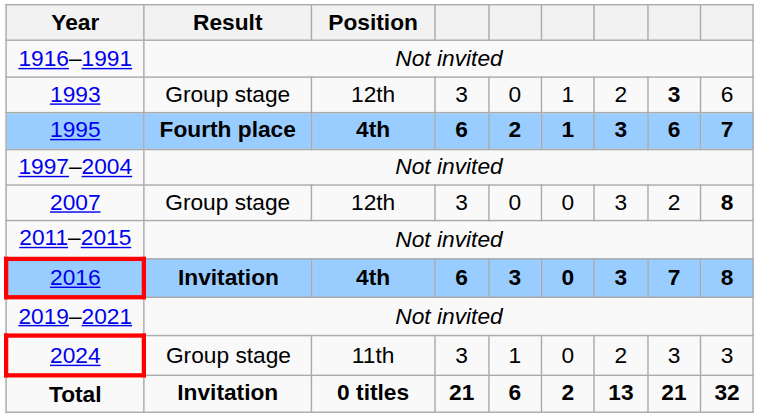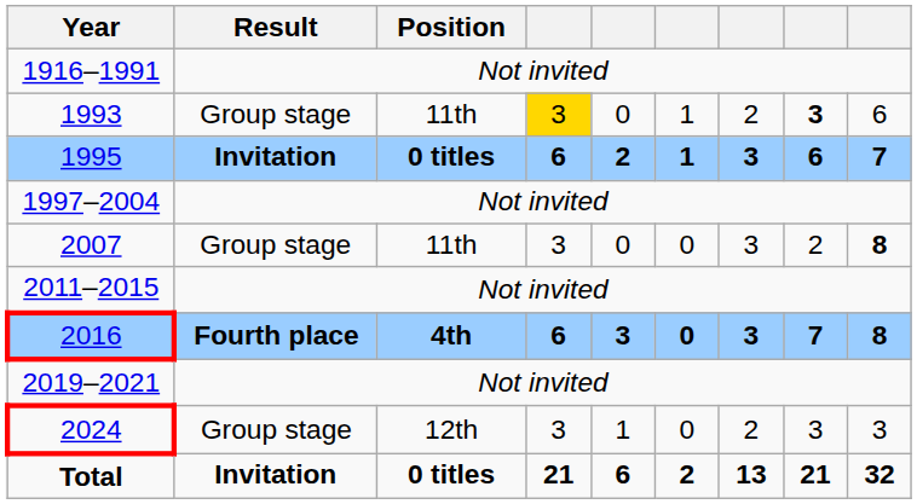 <table class="wikitable" style="text-align: center;">
 <tr>
 <th style="width:90px;">Year</th>
 <th style="width:110px;">Result</th>
 <th style="width:80px;">Position</th>
 <th style="width:30px;"></th>
 <th style="width:30px;"></th>
 <th style="width:30px;"></th>
 <th style="width:30px;"></th>
 <th style="width:30px;"></th>
 <th style="width:30px;"></th>
 </tr>
 <tr>
 <td><a href='#'>1916</a>–<a href='#'>1991</a></td>
 <td colspan=8><em>Not invited</em></td>
 </tr>
 <tr>
 <td> <a href='#'>1993</a></td>
 <td>Group stage</td>
-<td>12th</td>
-<td>3</td>
+<td>11th</td>
+<td style="background: gold;">3</td>
 <td>0</td>
 <td>1</td>
 <td>2</td>
 <td><strong>3</strong></td>
 <td>6</td>
 </tr>
 <tr style="background:#9acdff;">
 <td> <a href='#'>1995</a></td>
-<td><strong>Fourth place</strong></td>
-<td><strong>4th</strong></td>
+<td><strong>Invitation</strong></td>
+<td><strong>0 titles</strong></td>
 <td><strong>6</strong></td>
 <td><strong>2</strong></td>
 <td><strong>1</strong></td>
 <td><strong>3</strong></td>
 <td><strong>6</strong></td>
 <td><strong>7</strong></td>
 </tr>
 <tr>
 <td><a href='#'>1997</a>–<a href='#'>2004</a></td>
 <td colspan=8><em>Not invited</em></td>
 </tr>
 <tr>
 <td> <a href='#'>2007</a></td>
 <td>Group stage</td>
-<td>12th</td>
+<td>11th</td>
 <td>3</td>
 <td>0</td>
 <td>0</td>
 <td>3</td>
 <td>2</td>
 <td><strong>8</strong></td>
 </tr>
 <tr>
 <td><a href='#'>2011</a>–<a href='#'>2015</a></td>
 <td colspan=8><em>Not invited</em></td>
 </tr>
 <tr style="background:#9acdff;">
 <td style="border: 3px solid red"> <a href='#'>2016</a></td>
-<td><strong>Invitation</strong></td>
+<td><strong>Fourth place</strong></td>
 <td><strong>4th</strong></td>
 <td><strong>6</strong></td>
 <td><strong>3</strong></td>
 <td><strong>0</strong></td>
 <td><strong>3</strong></td>
 <td><strong>7</strong></td>
 <td><strong>8</strong></td>
 </tr>
 <tr>
 <td><a href='#'>2019</a>–<a href='#'>2021</a></td>
 <td colspan=8><em>Not invited</em></td>
 </tr>
 <tr>
 <td style="border: 3px solid red"> <a href='#'>2024</a></td>
 <td>Group stage</td>
-<td>11th</td>
+<td>12th</td>
 <td>3</td>
 <td>1</td>
 <td>0</td>
 <td>2</td>
 <td>3</td>
 <td>3</td>
 </tr>
 <tr>
 <td><strong>Total</strong></td>
 <td><strong>Invitation</strong></td>
 <td><strong>0 titles</strong></td>
 <td><strong>21</strong></td>
 <td><strong>6</strong></td>
 <td><strong>2</strong></td>
 <td><strong>13</strong></td>
 <td><strong>21</strong></td>
 <td><strong>32</strong></td>
 </tr>
 </table>
